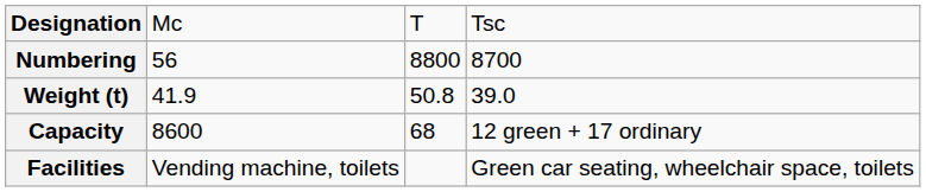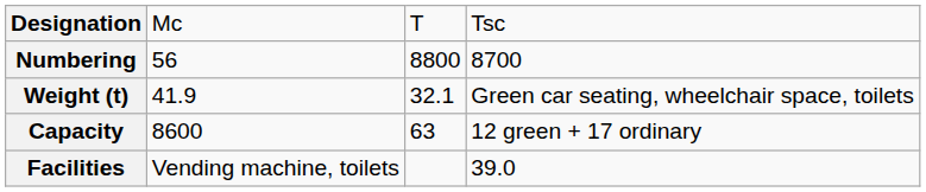 <table class="wikitable">
 <tr>
 <th>Designation</th>
 <td>Mc</td>
 <td>T</td>
 <td>Tsc</td>
 </tr>
 <tr>
 <th>Numbering</th>
 <td>56</td>
 <td>8800</td>
 <td>8700</td>
 </tr>
 <tr>
 <th>Weight (t)</th>
 <td>41.9</td>
-<td>50.8</td>
-<td>39.0</td>
+<td>32.1</td>
+<td>Green car seating, wheelchair space, toilets</td>
 </tr>
 <tr>
 <th>Capacity</th>
 <td>8600</td>
-<td>68</td>
+<td>63</td>
 <td>12 green + 17 ordinary</td>
 </tr>
 <tr>
 <th>Facilities</th>
 <td>Vending machine, toilets</td>
 <td> </td>
-<td>Green car seating, wheelchair space, toilets</td>
+<td>39.0</td>
 </tr>
 </table>
